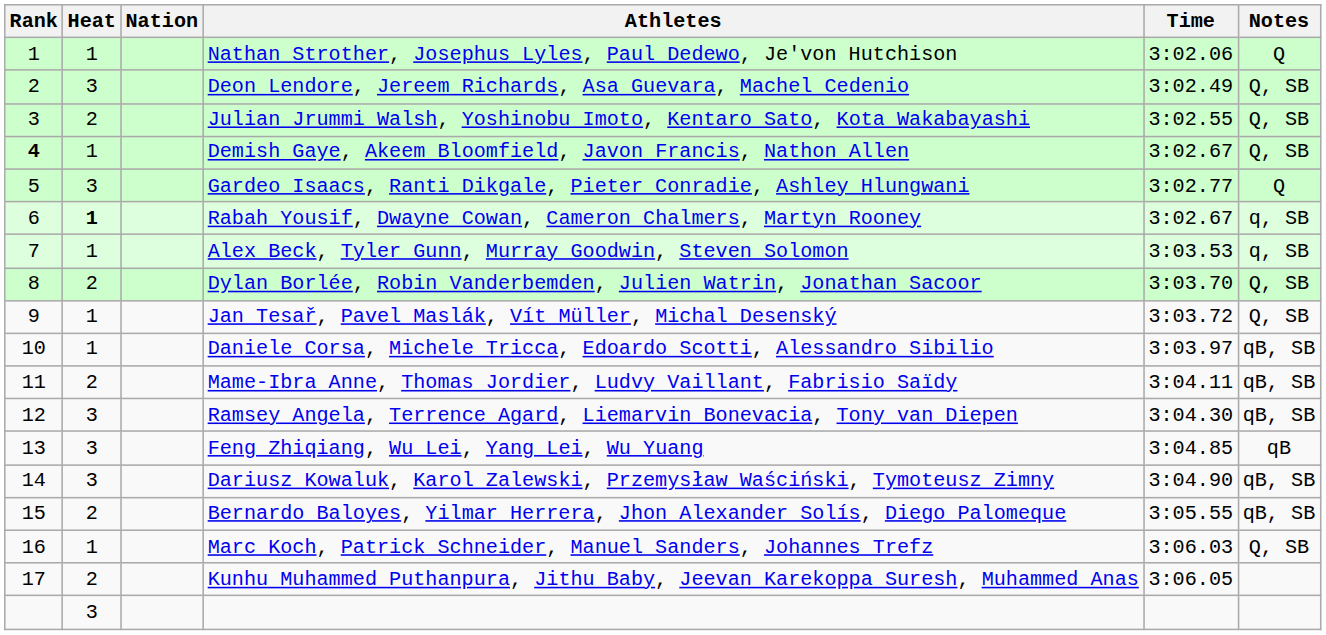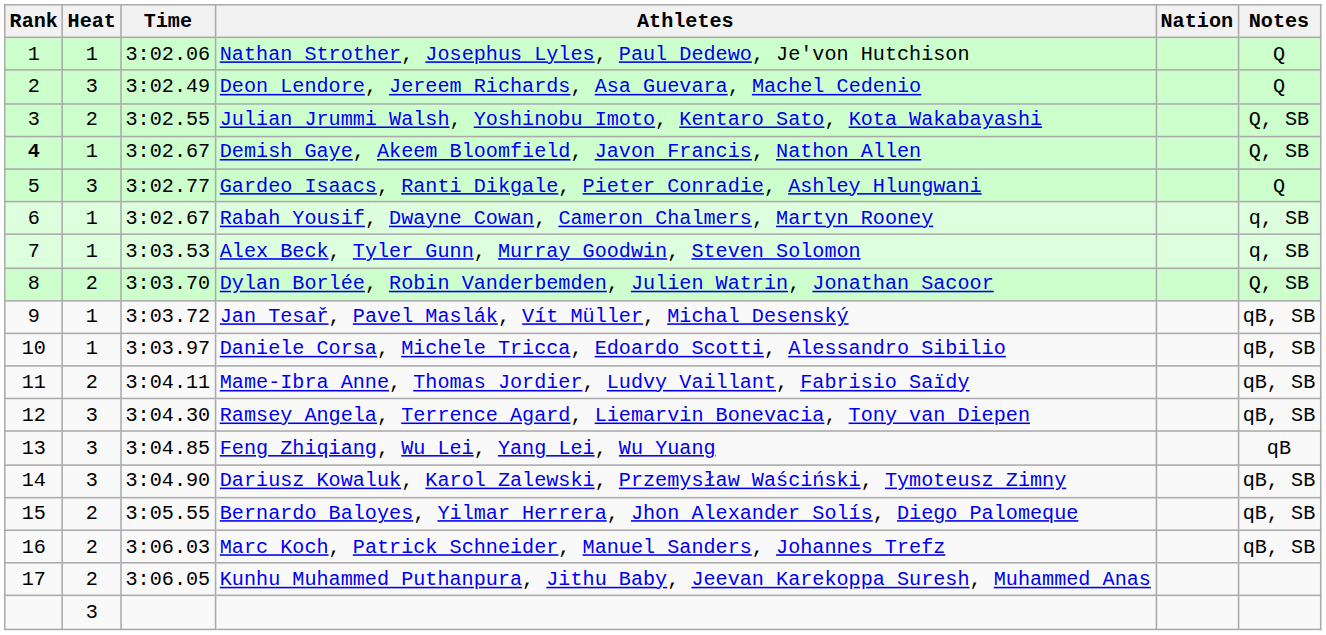 <table class="wikitable sortable" style="text-align:center">
 <tr>
 <th>Rank</th>
 <th>Heat</th>
+<th>Time</th>
+<th>Athletes</th>
 <th>Nation</th>
-<th>Athletes</th>
-<th>Time</th>
 <th>Notes</th>
 </tr>
 <tr bgcolor=ccffcc>
 <td>1</td>
 <td>1</td>
+<td>3:02.06</td>
+<td align=left><a href='#'>Nathan Strother</a>, <a href='#'>Josephus Lyles</a>, <a href='#'>Paul Dedewo</a>, Je'von Hutchison</td>
 <td align=left></td>
-<td align=left><a href='#'>Nathan Strother</a>, <a href='#'>Josephus Lyles</a>, <a href='#'>Paul Dedewo</a>, Je'von Hutchison</td>
-<td>3:02.06</td>
 <td>Q</td>
 </tr>
 <tr bgcolor=ccffcc>
 <td>2</td>
 <td>3</td>
+<td>3:02.49</td>
+<td align=left><a href='#'>Deon Lendore</a>, <a href='#'>Jereem Richards</a>, <a href='#'>Asa Guevara</a>, <a href='#'>Machel Cedenio</a></td>
 <td align=left></td>
-<td align=left><a href='#'>Deon Lendore</a>, <a href='#'>Jereem Richards</a>, <a href='#'>Asa Guevara</a>, <a href='#'>Machel Cedenio</a></td>
-<td>3:02.49</td>
-<td>Q, SB</td>
+<td>Q</td>
 </tr>
 <tr bgcolor=ccffcc>
 <td>3</td>
 <td>2</td>
+<td>3:02.55</td>
+<td align=left><a href='#'>Julian Jrummi Walsh</a>, <a href='#'>Yoshinobu Imoto</a>, <a href='#'>Kentaro Sato</a>, <a href='#'>Kota Wakabayashi</a></td>
 <td align=left></td>
-<td align=left><a href='#'>Julian Jrummi Walsh</a>, <a href='#'>Yoshinobu Imoto</a>, <a href='#'>Kentaro Sato</a>, <a href='#'>Kota Wakabayashi</a></td>
-<td>3:02.55</td>
 <td>Q, SB</td>
 </tr>
 <tr bgcolor=ccffcc>
 <td><strong>4</strong></td>
 <td>1</td>
+<td>3:02.67</td>
+<td align=left><a href='#'>Demish Gaye</a>, <a href='#'>Akeem Bloomfield</a>, <a href='#'>Javon Francis</a>, <a href='#'>Nathon Allen</a></td>
 <td align=left></td>
-<td align=left><a href='#'>Demish Gaye</a>, <a href='#'>Akeem Bloomfield</a>, <a href='#'>Javon Francis</a>, <a href='#'>Nathon Allen</a></td>
-<td>3:02.67</td>
 <td>Q, SB</td>
 </tr>
 <tr bgcolor=ccffcc>
 <td>5</td>
 <td>3</td>
+<td>3:02.77</td>
+<td align=left><a href='#'>Gardeo Isaacs</a>, <a href='#'>Ranti Dikgale</a>, <a href='#'>Pieter Conradie</a>, <a href='#'>Ashley Hlungwani</a></td>
 <td align=left></td>
-<td align=left><a href='#'>Gardeo Isaacs</a>, <a href='#'>Ranti Dikgale</a>, <a href='#'>Pieter Conradie</a>, <a href='#'>Ashley Hlungwani</a></td>
-<td>3:02.77</td>
 <td>Q</td>
 </tr>
 <tr bgcolor=ddffdd>
 <td>6</td>
-<td><strong>1</strong></td>
+<td>1</td>
+<td>3:02.67</td>
+<td align=left><a href='#'>Rabah Yousif</a>, <a href='#'>Dwayne Cowan</a>, <a href='#'>Cameron Chalmers</a>, <a href='#'>Martyn Rooney</a></td>
 <td align=left></td>
-<td align=left><a href='#'>Rabah Yousif</a>, <a href='#'>Dwayne Cowan</a>, <a href='#'>Cameron Chalmers</a>, <a href='#'>Martyn Rooney</a></td>
-<td>3:02.67</td>
 <td>q, SB</td>
 </tr>
 <tr bgcolor=ddffdd>
 <td>7</td>
 <td>1</td>
+<td>3:03.53</td>
+<td align=left><a href='#'>Alex Beck</a>, <a href='#'>Tyler Gunn</a>, <a href='#'>Murray Goodwin</a>, <a href='#'>Steven Solomon</a></td>
 <td align=left></td>
-<td align=left><a href='#'>Alex Beck</a>, <a href='#'>Tyler Gunn</a>, <a href='#'>Murray Goodwin</a>, <a href='#'>Steven Solomon</a></td>
-<td>3:03.53</td>
 <td>q, SB</td>
 </tr>
 <tr bgcolor=ccffcc>
 <td>8</td>
 <td>2</td>
+<td>3:03.70</td>
+<td align=left><a href='#'>Dylan Borlée</a>, <a href='#'>Robin Vanderbemden</a>, <a href='#'>Julien Watrin</a>, <a href='#'>Jonathan Sacoor</a></td>
 <td align=left></td>
-<td align=left><a href='#'>Dylan Borlée</a>, <a href='#'>Robin Vanderbemden</a>, <a href='#'>Julien Watrin</a>, <a href='#'>Jonathan Sacoor</a></td>
-<td>3:03.70</td>
 <td>Q, SB</td>
 </tr>
 <tr>
 <td>9</td>
 <td>1</td>
+<td>3:03.72</td>
+<td align=left><a href='#'>Jan Tesař</a>, <a href='#'>Pavel Maslák</a>, <a href='#'>Vít Müller</a>, <a href='#'>Michal Desenský</a></td>
 <td align=left></td>
-<td align=left><a href='#'>Jan Tesař</a>, <a href='#'>Pavel Maslák</a>, <a href='#'>Vít Müller</a>, <a href='#'>Michal Desenský</a></td>
-<td>3:03.72</td>
-<td>Q, SB</td>
+<td>qB, SB</td>
 </tr>
 <tr>
 <td>10</td>
 <td>1</td>
+<td>3:03.97</td>
+<td align=left><a href='#'>Daniele Corsa</a>, <a href='#'>Michele Tricca</a>, <a href='#'>Edoardo Scotti</a>, <a href='#'>Alessandro Sibilio</a></td>
 <td align=left></td>
-<td align=left><a href='#'>Daniele Corsa</a>, <a href='#'>Michele Tricca</a>, <a href='#'>Edoardo Scotti</a>, <a href='#'>Alessandro Sibilio</a></td>
-<td>3:03.97</td>
 <td>qB, SB</td>
 </tr>
 <tr>
 <td>11</td>
 <td>2</td>
+<td>3:04.11</td>
+<td align=left><a href='#'>Mame-Ibra Anne</a>, <a href='#'>Thomas Jordier</a>, <a href='#'>Ludvy Vaillant</a>, <a href='#'>Fabrisio Saïdy</a></td>
 <td align=left></td>
-<td align=left><a href='#'>Mame-Ibra Anne</a>, <a href='#'>Thomas Jordier</a>, <a href='#'>Ludvy Vaillant</a>, <a href='#'>Fabrisio Saïdy</a></td>
-<td>3:04.11</td>
 <td>qB, SB</td>
 </tr>
 <tr>
 <td>12</td>
 <td>3</td>
+<td>3:04.30</td>
+<td align=left><a href='#'>Ramsey Angela</a>, <a href='#'>Terrence Agard</a>, <a href='#'>Liemarvin Bonevacia</a>, <a href='#'>Tony van Diepen</a></td>
 <td align=left></td>
-<td align=left><a href='#'>Ramsey Angela</a>, <a href='#'>Terrence Agard</a>, <a href='#'>Liemarvin Bonevacia</a>, <a href='#'>Tony van Diepen</a></td>
-<td>3:04.30</td>
 <td>qB, SB</td>
 </tr>
 <tr>
 <td>13</td>
 <td>3</td>
+<td>3:04.85</td>
+<td align=left><a href='#'>Feng Zhiqiang</a>, <a href='#'>Wu Lei</a>, <a href='#'>Yang Lei</a>, <a href='#'>Wu Yuang</a></td>
 <td align=left></td>
-<td align=left><a href='#'>Feng Zhiqiang</a>, <a href='#'>Wu Lei</a>, <a href='#'>Yang Lei</a>, <a href='#'>Wu Yuang</a></td>
-<td>3:04.85</td>
 <td>qB</td>
 </tr>
 <tr>
 <td>14</td>
 <td>3</td>
+<td>3:04.90</td>
+<td align=left><a href='#'>Dariusz Kowaluk</a>, <a href='#'>Karol Zalewski</a>, <a href='#'>Przemysław Waściński</a>, <a href='#'>Tymoteusz Zimny</a></td>
 <td align=left></td>
-<td align=left><a href='#'>Dariusz Kowaluk</a>, <a href='#'>Karol Zalewski</a>, <a href='#'>Przemysław Waściński</a>, <a href='#'>Tymoteusz Zimny</a></td>
-<td>3:04.90</td>
 <td>qB, SB</td>
 </tr>
 <tr>
 <td>15</td>
 <td>2</td>
+<td>3:05.55</td>
+<td align=left><a href='#'>Bernardo Baloyes</a>, <a href='#'>Yilmar Herrera</a>, <a href='#'>Jhon Alexander Solís</a>, <a href='#'>Diego Palomeque</a></td>
 <td align=left></td>
-<td align=left><a href='#'>Bernardo Baloyes</a>, <a href='#'>Yilmar Herrera</a>, <a href='#'>Jhon Alexander Solís</a>, <a href='#'>Diego Palomeque</a></td>
-<td>3:05.55</td>
 <td>qB, SB</td>
 </tr>
 <tr>
 <td>16</td>
-<td>1</td>
+<td>2</td>
+<td>3:06.03</td>
+<td align=left><a href='#'>Marc Koch</a>, <a href='#'>Patrick Schneider</a>, <a href='#'>Manuel Sanders</a>, <a href='#'>Johannes Trefz</a></td>
 <td align=left></td>
-<td align=left><a href='#'>Marc Koch</a>, <a href='#'>Patrick Schneider</a>, <a href='#'>Manuel Sanders</a>, <a href='#'>Johannes Trefz</a></td>
-<td>3:06.03</td>
-<td>Q, SB</td>
+<td>qB, SB</td>
 </tr>
 <tr>
 <td>17</td>
 <td>2</td>
+<td>3:06.05</td>
+<td align=left><a href='#'>Kunhu Muhammed Puthanpura</a>, <a href='#'>Jithu Baby</a>, <a href='#'>Jeevan Karekoppa Suresh</a>, <a href='#'>Muhammed Anas</a></td>
 <td align=left></td>
-<td align=left><a href='#'>Kunhu Muhammed Puthanpura</a>, <a href='#'>Jithu Baby</a>, <a href='#'>Jeevan Karekoppa Suresh</a>, <a href='#'>Muhammed Anas</a></td>
-<td>3:06.05</td>
 <td></td>
 </tr>
 <tr>
 <td></td>
 <td>3</td>
+<td></td>
 <td align=left></td>
 <td align=left></td>
 <td></td>
-<td></td>
 </tr>
 </table>
